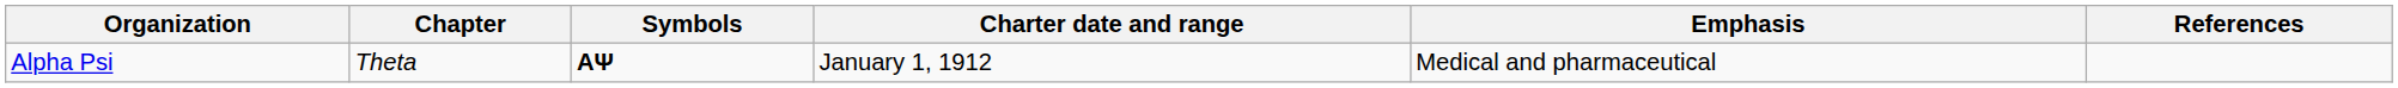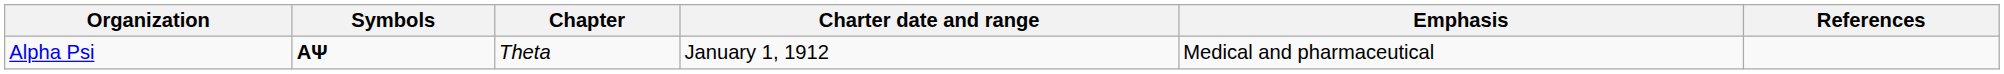 <table class="wikitable" style="width:100%;">
 <tr>
 <th>Organization</th>
+<th>Symbols</th>
 <th>Chapter</th>
-<th>Symbols</th>
 <th>Charter date and range</th>
 <th>Emphasis</th>
 <th>References</th>
 </tr>
 <tr>
 <td><a href='#'>Alpha Psi</a></td>
+<td><strong>ΑΨ</strong></td>
 <td><em>Theta</em></td>
-<td><strong>ΑΨ</strong></td>
 <td>January 1, 1912</td>
 <td>Medical and pharmaceutical</td>
 <td></td>
 </tr>
 </table>
